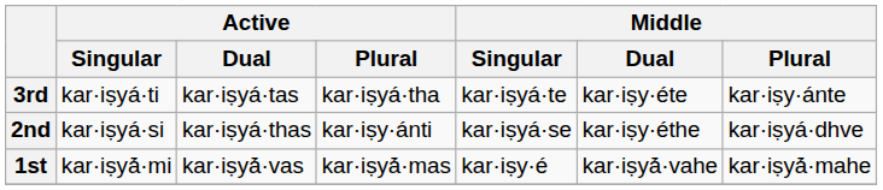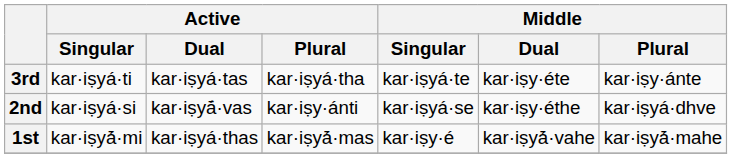 <table class="wikitable" border="1">
 <tr>
 <th rowspan="2"></th>
 <th colspan="3">Active</th>
 <th colspan="3">Middle</th>
 </tr>
 <tr>
 <th>Singular</th>
 <th>Dual</th>
 <th>Plural</th>
 <th>Singular</th>
 <th>Dual</th>
 <th>Plural</th>
 </tr>
 <tr>
 <th>3rd</th>
 <td>kar·iṣyá·ti</td>
 <td>kar·iṣyá·tas</td>
 <td>kar·iṣyá·tha</td>
 <td>kar·iṣyá·te</td>
 <td>kar·iṣy·éte</td>
 <td>kar·iṣy·ánte</td>
 </tr>
 <tr>
 <th>2nd</th>
 <td>kar·iṣyá·si</td>
-<td>kar·iṣyá·thas</td>
+<td>kar·iṣyā́·vas</td>
 <td>kar·iṣy·ánti</td>
 <td>kar·iṣyá·se</td>
 <td>kar·iṣy·éthe</td>
 <td>kar·iṣyá·dhve</td>
 </tr>
 <tr>
 <th>1st</th>
 <td>kar·iṣyā́·mi</td>
-<td>kar·iṣyā́·vas</td>
+<td>kar·iṣyá·thas</td>
 <td>kar·iṣyā́·mas</td>
 <td>kar·iṣy·é</td>
 <td>kar·iṣyā́·vahe</td>
 <td>kar·iṣyā́·mahe</td>
 </tr>
 <tr>
 </tr>
 </table>
